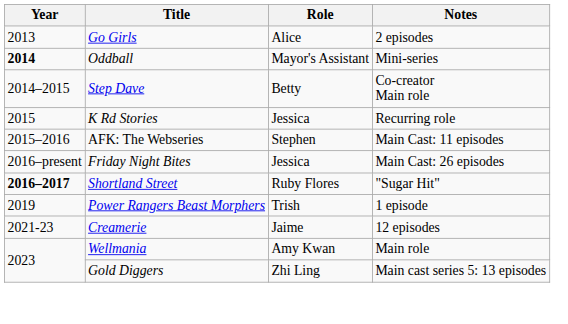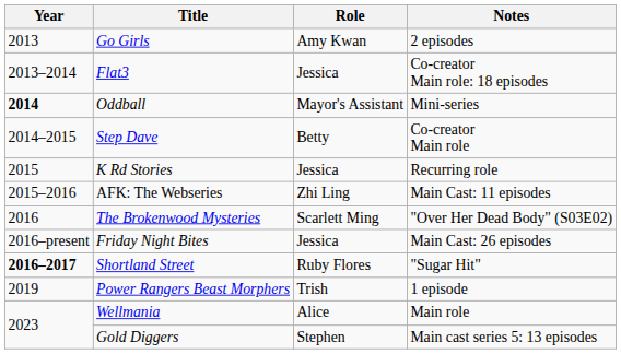 <table class="wikitable sortable">
 <tr>
 <th>Year</th>
 <th>Title</th>
 <th>Role</th>
 <th class="unsortable">Notes</th>
 </tr>
 <tr>
 <td>2013</td>
 <td><em><a href='#'>Go Girls</a></em></td>
-<td>Alice</td>
+<td>Amy Kwan</td>
 <td>2 episodes</td>
+</tr>
+<tr>
+<td>2013–2014</td>
+<td><em><a href='#'>Flat3</a></em></td>
+<td>Jessica</td>
+<td>Co-creator<br>Main role: 18 episodes</td>
 </tr>
 <tr>
 <td><strong>2014</strong></td>
 <td><em>Oddball</em></td>
 <td>Mayor's Assistant</td>
 <td>Mini-series</td>
 </tr>
 <tr>
 <td>2014–2015</td>
 <td><em><a href='#'>Step Dave</a></em></td>
 <td>Betty</td>
 <td>Co-creator<br>Main role</td>
 </tr>
 <tr>
 <td>2015</td>
 <td><em>K Rd Stories</em></td>
 <td>Jessica</td>
 <td>Recurring role</td>
 </tr>
 <tr>
 <td>2015–2016</td>
 <td>AFK: The Webseries</td>
-<td>Stephen</td>
+<td>Zhi Ling</td>
 <td>Main Cast: 11 episodes</td>
+</tr>
+<tr>
+<td>2016</td>
+<td><em><a href='#'>The Brokenwood Mysteries</a></em></td>
+<td>Scarlett Ming</td>
+<td>"Over Her Dead Body" (S03E02)</td>
 </tr>
 <tr>
 <td>2016–present</td>
 <td><em>Friday Night Bites</em></td>
 <td>Jessica</td>
 <td>Main Cast: 26 episodes</td>
 </tr>
 <tr>
 <td><strong>2016–2017</strong></td>
 <td><em><a href='#'>Shortland Street</a></em></td>
 <td>Ruby Flores</td>
 <td>"Sugar Hit"</td>
 </tr>
 <tr>
 <td>2019</td>
 <td><em><a href='#'>Power Rangers Beast Morphers</a></em></td>
 <td>Trish</td>
 <td>1 episode</td>
 </tr>
 <tr>
-<td>2021-23</td>
-<td><em><a href='#'>Creamerie</a></em></td>
-<td>Jaime</td>
-<td>12 episodes</td>
-</tr>
-<tr>
 <td rowspan="2">2023</td>
 <td><em><a href='#'>Wellmania</a></em></td>
-<td>Amy Kwan</td>
+<td>Alice</td>
 <td>Main role</td>
 </tr>
 <tr>
 <td><em>Gold Diggers</em></td>
-<td>Zhi Ling</td>
+<td>Stephen</td>
 <td>Main cast series 5: 13 episodes</td>
 </tr>
 </table>
